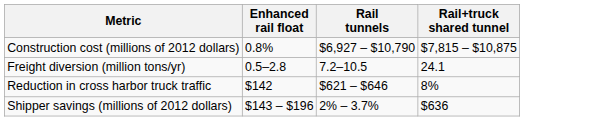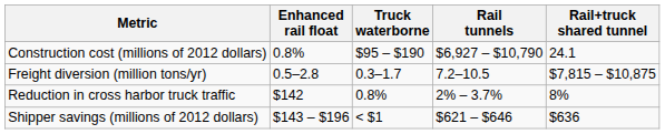 <table class="wikitable">
 <tr>
 <th>Metric</th>
 <th>Enhanced<br>rail float</th>
+<th>Truck<br>waterborne</th>
 <th>Rail<br>tunnels</th>
 <th>Rail+truck<br>shared tunnel</th>
 </tr>
 <tr>
 <td>Construction cost (millions of 2012 dollars)</td>
 <td>0.8%</td>
+<td>$95 – $190</td>
 <td>$6,927 – $10,790</td>
-<td>$7,815 – $10,875</td>
+<td>24.1</td>
 </tr>
 <tr>
 <td>Freight diversion (million tons/yr)</td>
 <td>0.5–2.8</td>
+<td>0.3–1.7</td>
 <td>7.2–10.5</td>
-<td>24.1</td>
+<td>$7,815 – $10,875</td>
 </tr>
 <tr>
 <td>Reduction in cross harbor truck traffic</td>
 <td>$142</td>
-<td>$621 – $646</td>
+<td>0.8%</td>
+<td>2% – 3.7%</td>
 <td>8%</td>
 </tr>
 <tr>
 <td>Shipper savings (millions of 2012 dollars)</td>
 <td>$143 – $196</td>
-<td>2% – 3.7%</td>
+<td>< $1</td>
+<td>$621 – $646</td>
 <td>$636</td>
 </tr>
 </table>
